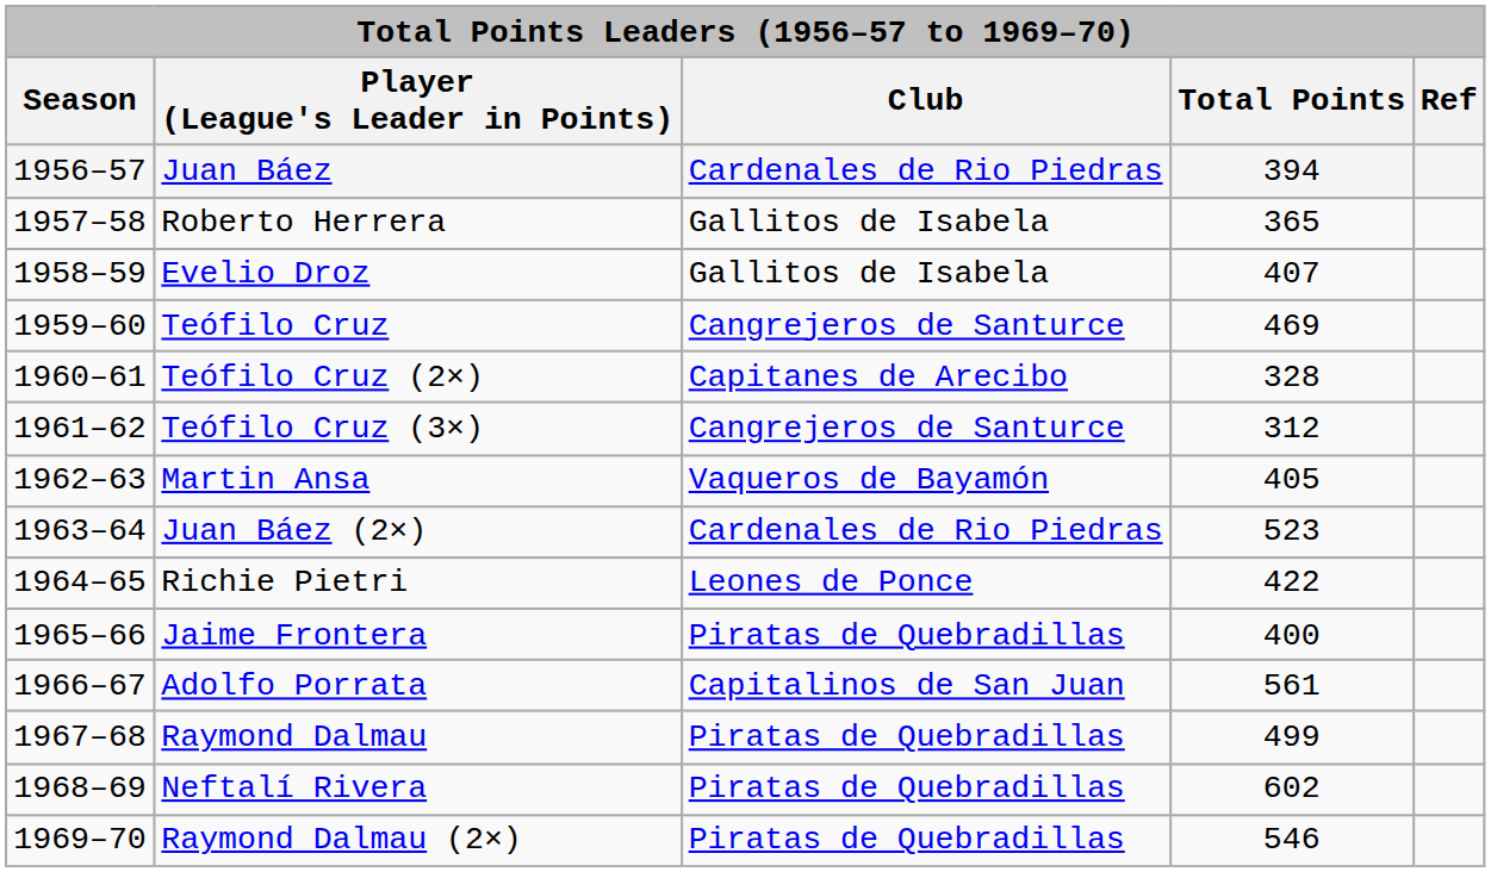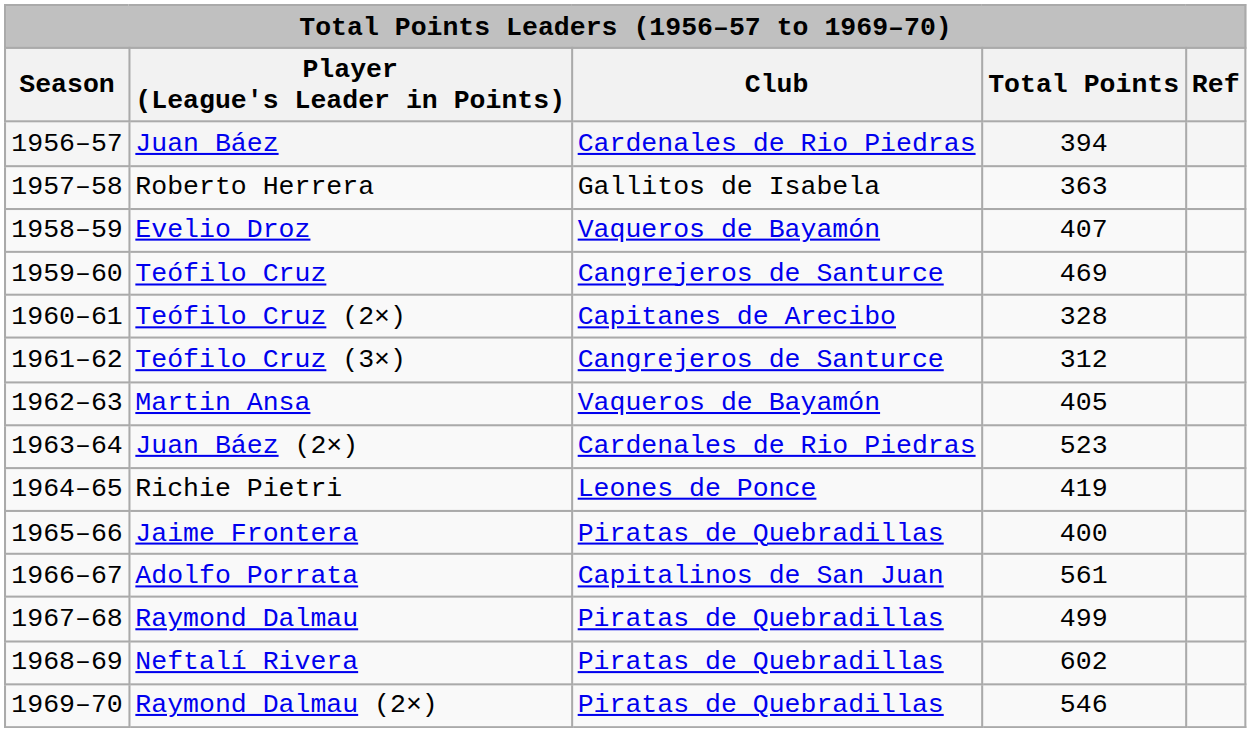 <table class="wikitable" style="text-align: left;">
 <tr>
 <th colspan="5" style="text-align:center;background-color:silver;">Total Points Leaders (1956–57 to 1969–70)</th>
 </tr>
 <tr>
 <th>Season</th>
 <th>Player<br>(League's Leader in Points)</th>
 <th>Club</th>
 <th>Total Points</th>
 <th>Ref</th>
 </tr>
 <tr bgcolor="#F5F5F5">
 <td align="center">1956–57</td>
 <td> <a href='#'>Juan Báez</a></td>
 <td><a href='#'>Cardenales de Rio Piedras</a></td>
 <td align="center">394</td>
 <td></td>
 </tr>
 <tr>
 <td align="center">1957–58</td>
 <td> Roberto Herrera</td>
 <td>Gallitos de Isabela</td>
-<td align="center">365</td>
+<td align="center">363</td>
 <td></td>
 </tr>
 <tr>
 <td align="center">1958–59</td>
 <td> <a href='#'>Evelio Droz</a></td>
-<td>Gallitos de Isabela</td>
+<td><a href='#'>Vaqueros de Bayamón</a></td>
 <td align="center">407</td>
 <td></td>
 </tr>
 <tr>
 <td align="center">1959–60</td>
 <td> <a href='#'>Teófilo Cruz</a></td>
 <td><a href='#'>Cangrejeros de Santurce</a></td>
 <td align="center">469</td>
 <td></td>
 </tr>
 <tr>
 <td align="center">1960–61</td>
 <td> <a href='#'>Teófilo Cruz</a> (2×)</td>
 <td><a href='#'>Capitanes de Arecibo</a></td>
 <td align="center">328</td>
 <td></td>
 </tr>
 <tr>
 <td align="center">1961–62</td>
 <td> <a href='#'>Teófilo Cruz</a> (3×)</td>
 <td><a href='#'>Cangrejeros de Santurce</a></td>
 <td align="center">312</td>
 <td></td>
 </tr>
 <tr>
 <td align="center">1962–63</td>
 <td> <a href='#'>Martin Ansa</a></td>
 <td><a href='#'>Vaqueros de Bayamón</a></td>
 <td align="center">405</td>
 <td></td>
 </tr>
 <tr>
 <td align="center">1963–64</td>
 <td> <a href='#'>Juan Báez</a> (2×)</td>
 <td><a href='#'>Cardenales de Rio Piedras</a></td>
 <td align="center">523</td>
 <td></td>
 </tr>
 <tr>
 <td align="center">1964–65</td>
 <td> Richie Pietri</td>
 <td><a href='#'>Leones de Ponce</a></td>
-<td align="center">422</td>
+<td align="center">419</td>
 <td></td>
 </tr>
 <tr>
 <td align="center">1965–66</td>
 <td> <a href='#'>Jaime Frontera</a></td>
 <td><a href='#'>Piratas de Quebradillas</a></td>
 <td align="center">400</td>
 <td></td>
 </tr>
 <tr>
 <td align="center">1966–67</td>
 <td> <a href='#'>Adolfo Porrata</a></td>
 <td><a href='#'>Capitalinos de San Juan</a></td>
 <td align="center">561</td>
 <td></td>
 </tr>
 <tr>
 <td align="center">1967–68</td>
 <td> <a href='#'>Raymond Dalmau</a></td>
 <td><a href='#'>Piratas de Quebradillas</a></td>
 <td align="center">499</td>
 <td></td>
 </tr>
 <tr>
 <td align="center">1968–69</td>
 <td> <a href='#'>Neftalí Rivera</a></td>
 <td><a href='#'>Piratas de Quebradillas</a></td>
 <td align="center">602</td>
 <td></td>
 </tr>
 <tr>
 <td align="center">1969–70</td>
 <td> <a href='#'>Raymond Dalmau</a> (2×)</td>
 <td><a href='#'>Piratas de Quebradillas</a></td>
 <td align="center">546</td>
 <td></td>
 </tr>
 </table>
